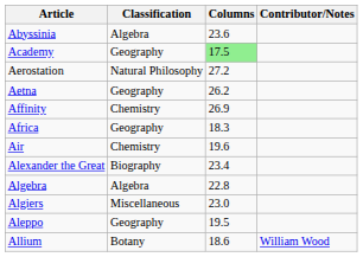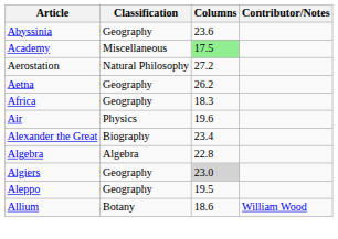 <table class="wikitable">
 <tr>
 <th>Article</th>
 <th>Classification</th>
 <th>Columns</th>
 <th>Contributor/Notes</th>
 </tr>
 <tr>
 <td><a href='#'>Abyssinia</a></td>
-<td>Algebra</td>
+<td>Geography</td>
 <td>23.6</td>
 <td></td>
 </tr>
 <tr>
 <td><a href='#'>Academy</a></td>
-<td>Geography</td>
+<td>Miscellaneous</td>
 <td style="background: lightgreen;">17.5</td>
 <td></td>
 </tr>
 <tr>
 <td>Aerostation</td>
 <td>Natural Philosophy</td>
 <td>27.2</td>
 <td></td>
 </tr>
 <tr>
 <td><a href='#'>Aetna</a></td>
 <td>Geography</td>
 <td>26.2</td>
 <td></td>
 </tr>
 <tr>
-<td><a href='#'>Affinity</a></td>
-<td>Chemistry</td>
-<td>26.9</td>
-<td></td>
-</tr>
-<tr>
 <td><a href='#'>Africa</a></td>
 <td>Geography</td>
 <td>18.3</td>
 <td></td>
 </tr>
 <tr>
 <td><a href='#'>Air</a></td>
-<td>Chemistry</td>
+<td>Physics</td>
 <td>19.6</td>
 <td></td>
 </tr>
 <tr>
 <td><a href='#'>Alexander the Great</a></td>
 <td>Biography</td>
 <td>23.4</td>
 <td></td>
 </tr>
 <tr>
 <td><a href='#'>Algebra</a></td>
 <td>Algebra</td>
 <td>22.8</td>
 <td></td>
 </tr>
 <tr>
 <td><a href='#'>Algiers</a></td>
-<td>Miscellaneous</td>
-<td>23.0</td>
+<td>Geography</td>
+<td style="background: lightgrey;">23.0</td>
 <td></td>
 </tr>
 <tr>
 <td><a href='#'>Aleppo</a></td>
 <td>Geography</td>
 <td>19.5</td>
 <td></td>
 </tr>
 <tr>
 <td><a href='#'>Allium</a></td>
 <td>Botany</td>
 <td>18.6</td>
 <td><a href='#'>William Wood</a></td>
 </tr>
 </table>
